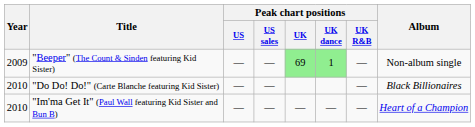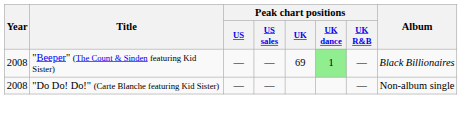 <table class="wikitable">
 <tr>
 <th rowspan="2" style="width:20px;">Year</th>
 <th style="width:290px;" rowspan="2">Title</th>
 <th colspan="5">Peak chart positions</th>
 <th style="text-align:center;" rowspan="2">Album</th>
 </tr>
 <tr>
 <th style="text-align:center; width:40px;"><small><a href='#'>US</a></small></th>
 <th style="text-align:center; width:40px;"><small><a href='#'>US sales</a></small></th>
 <th style="text-align:center; width:40px;"><small><a href='#'>UK</a></small></th>
 <th style="text-align:center; width:40px;"><small><a href='#'>UK dance</a></small></th>
 <th style="text-align:center; width:40px;"><small><a href='#'>UK<br>R&B</a></small></th>
 </tr>
 <tr>
-<td style="text-align:left;">2009</td>
+<td style="text-align:left;">2008</td>
 <td align="left">"<a href='#'>Beeper</a>" <small>(<a href='#'>The Count & Sinden</a> featuring Kid Sister)</small></td>
 <td style="text-align:center;">—</td>
 <td style="text-align:center;">—</td>
-<td style="background: lightgreen; text-align:center;">69</td>
+<td style="text-align:center;">69</td>
 <td style="background: lightgreen; text-align:center;">1</td>
 <td style="text-align:center;">—</td>
-<td style="text-align:center;">Non-album single</td>
+<td style="text-align:center;"><em>Black Billionaires</em></td>
 </tr>
 <tr>
-<td style="text-align:left;">2010</td>
+<td style="text-align:left;">2008</td>
 <td align="left">"Do Do! Do!" <small>(Carte Blanche featuring Kid Sister)</small></td>
 <td style="text-align:center;">—</td>
 <td style="text-align:center;">—</td>
 <td style="text-align:center;"></td>
 <td style="text-align:center;"></td>
 <td style="text-align:center;">—</td>
-<td style="text-align:center;"><em>Black Billionaires</em></td>
-</tr>
-<tr>
-<td style="text-align:left;">2010</td>
-<td align="left">"Im'ma Get It" <small>(<a href='#'>Paul Wall</a> featuring Kid Sister and <a href='#'>Bun B</a>)</small></td>
-<td style="text-align:center;">—</td>
-<td style="text-align:center;">—</td>
-<td style="text-align:center;">—</td>
-<td style="text-align:center;">—</td>
-<td style="text-align:center;">—</td>
-<td style="text-align:center;"><em><a href='#'>Heart of a Champion</a></em></td>
+<td style="text-align:center;">Non-album single</td>
 </tr>
 </table>
